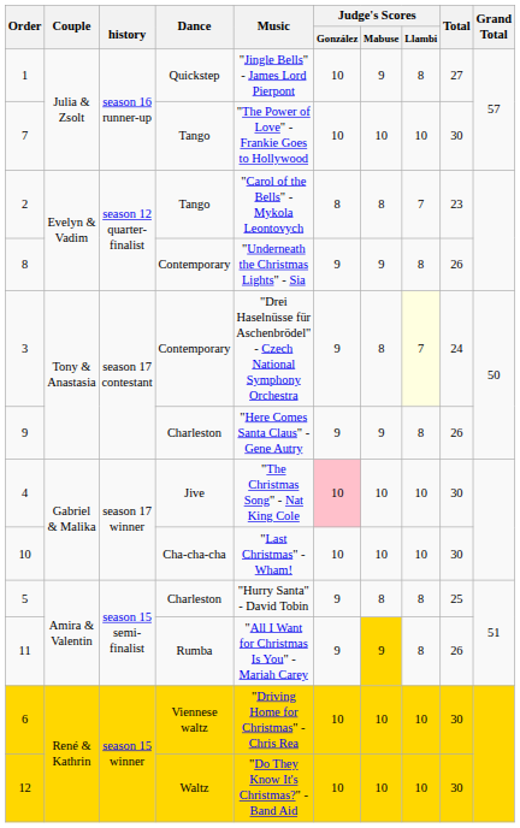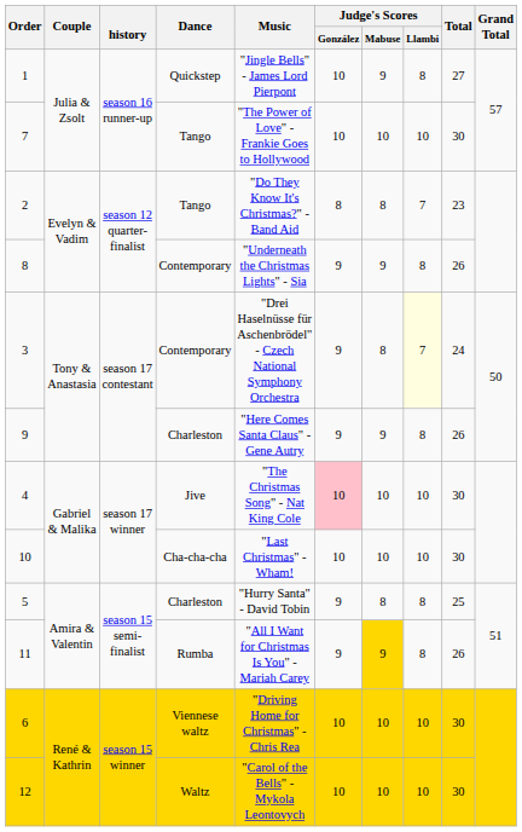 <table class="wikitable center sortable" style="text-align:center; font-size:100%; line-height:20px;">
 <tr>
 <th rowspan="2" style="width: 4em">Order</th>
 <th rowspan="2" style="width: 17em">Couple</th>
 <th rowspan="2" style="width: 6em"><br>history</th>
 <th rowspan="2" style="width: 20em">Dance</th>
 <th rowspan="2" style="width: 40em">Music</th>
 <th colspan="3">Judge's Scores</th>
 <th rowspan="2" style="width: 6em">Total</th>
 <th rowspan="2" style="width: 7em">Grand Total</th>
 </tr>
 <tr>
 <th style="width: 6em"><small>González</small></th>
 <th style="width: 6em"><small>Mabuse</small></th>
 <th style="width: 6em"><small>Llambi</small></th>
 </tr>
 <tr>
 <td>1</td>
 <td rowspan="2">Julia & Zsolt</td>
 <td rowspan="2"><a href='#'>season 16</a> runner-up</td>
 <td>Quickstep</td>
 <td>"<a href='#'>Jingle Bells</a>" - <a href='#'>James Lord Pierpont</a></td>
 <td>10</td>
 <td>9</td>
 <td>8</td>
 <td>27</td>
 <td rowspan="2">57</td>
 </tr>
 <tr>
 <td>7</td>
 <td>Tango</td>
 <td>"<a href='#'>The Power of Love</a>" - <a href='#'>Frankie Goes to Hollywood</a></td>
 <td>10</td>
 <td>10</td>
 <td>10</td>
 <td>30</td>
 </tr>
 <tr>
 <td>2</td>
 <td rowspan="2">Evelyn & Vadim</td>
 <td rowspan="2"><a href='#'>season 12</a> quarter-finalist</td>
 <td>Tango</td>
-<td>"<a href='#'>Carol of the Bells</a>" - <a href='#'>Mykola Leontovych</a></td>
+<td>"<a href='#'>Do They Know It's Christmas?</a>" - <a href='#'>Band Aid</a></td>
 <td>8</td>
 <td>8</td>
 <td>7</td>
 <td>23</td>
 <td rowspan="2"></td>
 </tr>
 <tr>
 <td>8</td>
 <td>Contemporary</td>
 <td>"<a href='#'>Underneath the Christmas Lights</a>" - <a href='#'>Sia</a></td>
 <td>9</td>
 <td>9</td>
 <td>8</td>
 <td>26</td>
 </tr>
 <tr>
 <td>3</td>
 <td rowspan="2">Tony & Anastasia</td>
 <td rowspan="2">season 17 contestant</td>
 <td>Contemporary</td>
 <td>"Drei Haselnüsse für Aschenbrödel" - <a href='#'>Czech National Symphony Orchestra</a></td>
 <td>9</td>
 <td>8</td>
 <td style="background: lightyellow;">7</td>
 <td>24</td>
 <td rowspan="2">50</td>
 </tr>
 <tr>
 <td>9</td>
 <td>Charleston</td>
 <td>"<a href='#'>Here Comes Santa Claus</a>" - <a href='#'>Gene Autry</a></td>
 <td>9</td>
 <td>9</td>
 <td>8</td>
 <td>26</td>
 </tr>
 <tr>
 <td>4</td>
 <td rowspan="2">Gabriel & Malika</td>
 <td rowspan="2">season 17 winner</td>
 <td>Jive</td>
 <td>"<a href='#'>The Christmas Song</a>" - <a href='#'>Nat King Cole</a></td>
 <td style="background: pink;">10</td>
 <td>10</td>
 <td>10</td>
 <td>30</td>
 <td rowspan="2"></td>
 </tr>
 <tr>
 <td>10</td>
 <td>Cha-cha-cha</td>
 <td>"<a href='#'>Last Christmas</a>" - <a href='#'>Wham!</a></td>
 <td>10</td>
 <td>10</td>
 <td>10</td>
 <td>30</td>
 </tr>
 <tr>
 <td>5</td>
 <td rowspan="2">Amira & Valentin</td>
 <td rowspan="2"><a href='#'>season 15</a> semi-finalist</td>
 <td>Charleston</td>
 <td>"Hurry Santa" - David Tobin</td>
 <td>9</td>
 <td>8</td>
 <td>8</td>
 <td>25</td>
 <td rowspan="2">51</td>
 </tr>
 <tr>
 <td>11</td>
 <td>Rumba</td>
 <td>"<a href='#'>All I Want for Christmas Is You</a>" - <a href='#'>Mariah Carey</a></td>
 <td>9</td>
 <td style="background: gold;">9</td>
 <td>8</td>
 <td>26</td>
 </tr>
 <tr style="background:gold;"|>
 <td>6</td>
 <td rowspan="2">René & Kathrin</td>
 <td rowspan="2"><a href='#'>season 15</a> winner</td>
 <td>Viennese waltz</td>
 <td>"<a href='#'>Driving Home for Christmas</a>" - <a href='#'>Chris Rea</a></td>
 <td>10</td>
 <td>10</td>
 <td>10</td>
 <td>30</td>
 <td rowspan="2"></td>
 </tr>
 <tr style="background:gold;"|>
 <td>12</td>
 <td>Waltz</td>
-<td>"<a href='#'>Do They Know It's Christmas?</a>" - <a href='#'>Band Aid</a></td>
+<td>"<a href='#'>Carol of the Bells</a>" - <a href='#'>Mykola Leontovych</a></td>
 <td>10</td>
 <td>10</td>
 <td>10</td>
 <td>30</td>
 </tr>
 </table>
